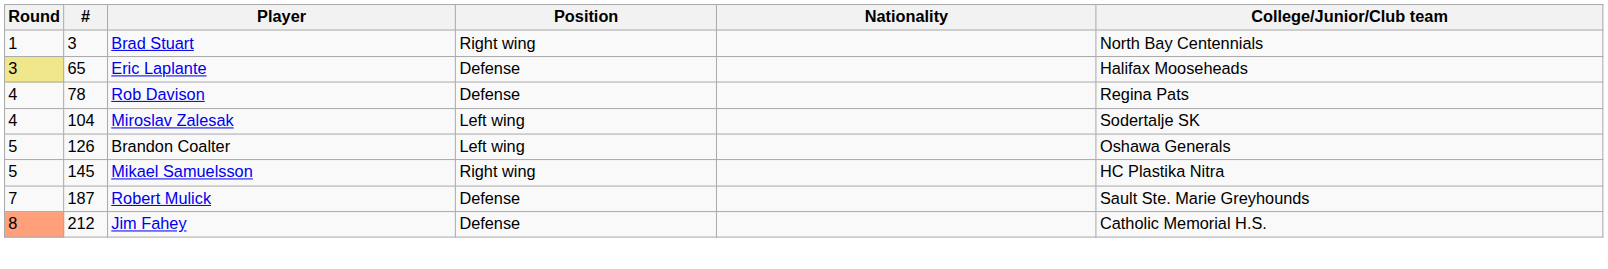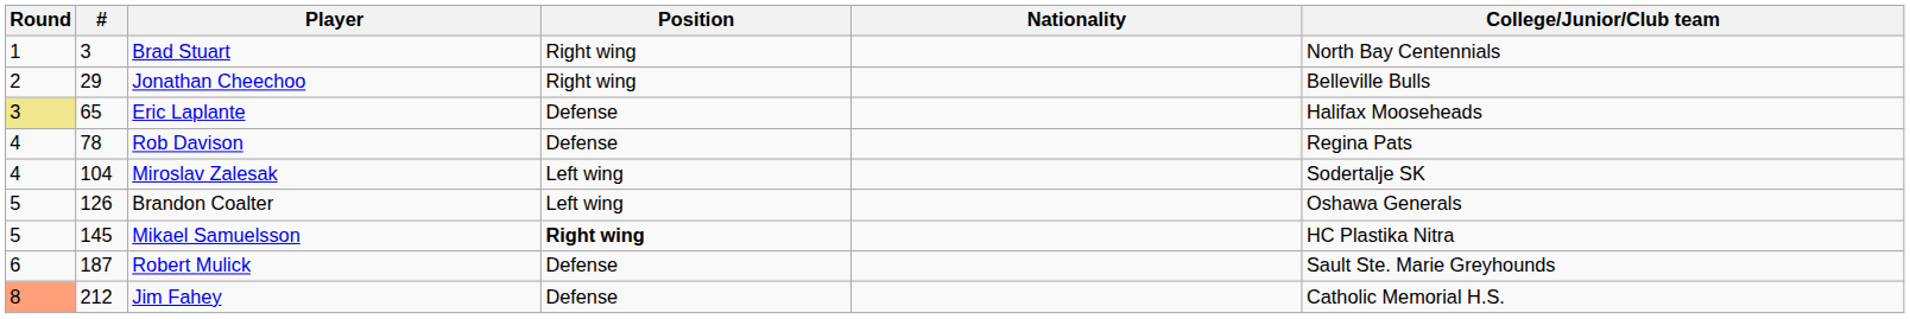 <table class="wikitable">
 <tr>
 <th bgcolor="#DDDDFF" width="2.75%">Round</th>
 <th bgcolor="#DDDDFF" width="2.75%">#</th>
 <th bgcolor="#DDDDFF" width="22.0%">Player</th>
 <th bgcolor="#DDDDFF" width="16.5%">Position</th>
 <th bgcolor="#DDDDFF" width="24.0%">Nationality</th>
 <th bgcolor="#DDDDFF" width="100.0%">College/Junior/Club team</th>
 </tr>
 <tr>
 <td>1</td>
 <td>3</td>
 <td><a href='#'>Brad Stuart</a></td>
 <td>Right wing</td>
 <td></td>
 <td>North Bay Centennials</td>
+</tr>
+<tr>
+<td>2</td>
+<td>29</td>
+<td><a href='#'>Jonathan Cheechoo</a></td>
+<td>Right wing</td>
+<td></td>
+<td>Belleville Bulls</td>
 </tr>
 <tr>
 <td style="background: khaki;">3</td>
 <td>65</td>
 <td><a href='#'>Eric Laplante</a></td>
 <td>Defense</td>
 <td></td>
 <td>Halifax Mooseheads</td>
 </tr>
 <tr>
 <td>4</td>
 <td>78</td>
 <td><a href='#'>Rob Davison</a></td>
 <td>Defense</td>
 <td></td>
 <td>Regina Pats</td>
 </tr>
 <tr>
 <td>4</td>
 <td>104</td>
 <td><a href='#'>Miroslav Zalesak</a></td>
 <td>Left wing</td>
 <td></td>
 <td>Sodertalje SK</td>
 </tr>
 <tr>
 <td>5</td>
 <td>126</td>
 <td>Brandon Coalter</td>
 <td>Left wing</td>
 <td></td>
 <td>Oshawa Generals</td>
 </tr>
 <tr>
 <td>5</td>
 <td>145</td>
 <td><a href='#'>Mikael Samuelsson</a></td>
-<td>Right wing</td>
+<td><strong>Right wing</strong></td>
 <td></td>
 <td>HC Plastika Nitra</td>
 </tr>
 <tr>
-<td>7</td>
+<td>6</td>
 <td>187</td>
 <td><a href='#'>Robert Mulick</a></td>
 <td>Defense</td>
 <td></td>
 <td>Sault Ste. Marie Greyhounds</td>
 </tr>
 <tr>
 <td style="background: lightsalmon;">8</td>
 <td>212</td>
 <td><a href='#'>Jim Fahey</a></td>
 <td>Defense</td>
 <td></td>
 <td>Catholic Memorial H.S.</td>
 </tr>
 </table>
